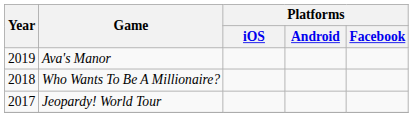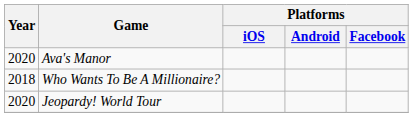 <table class="wikitable" style="text-align:center;">
 <tr>
 <th rowspan="2" width="33">Year</th>
 <th rowspan="2">Game</th>
 <th colspan="5">Platforms</th>
 </tr>
 <tr>
 <th width=65><a href='#'>iOS</a></th>
 <th width=65><a href='#'>Android</a></th>
 <th width=65><a href='#'>Facebook</a></th>
 </tr>
 <tr>
-<td>2019</td>
+<td>2020</td>
 <td style="text-align:left;"><em>Ava's Manor</em></td>
 <td></td>
 <td></td>
 <td></td>
 </tr>
 <tr>
 <td>2018</td>
 <td style="text-align:left;"><em>Who Wants To Be A Millionaire?</em></td>
 <td></td>
 <td></td>
 <td></td>
 </tr>
 <tr>
-<td>2017</td>
+<td>2020</td>
 <td style="text-align:left;"><em>Jeopardy! World Tour</em></td>
 <td></td>
 <td></td>
 <td></td>
 </tr>
 <tr>
 </tr>
 </table>
